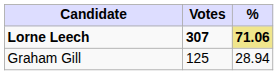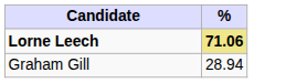 <table class="wikitable">
 <tr>
 <th style="background:#ddf; width:200px;">Candidate</th>
-<th style="background:#ddf; width:50px;">Votes</th>
 <th style="background:#ddf; width:30px;">%</th>
 </tr>
 <tr>
 <td><strong>Lorne Leech</strong></td>
-<td><strong>307</strong></td>
 <td style="background: khaki;"><strong>71.06</strong></td>
 </tr>
 <tr>
 <td>Graham Gill</td>
-<td>125</td>
 <td>28.94</td>
 </tr>
 </table>
